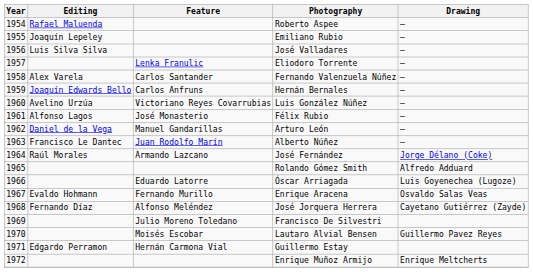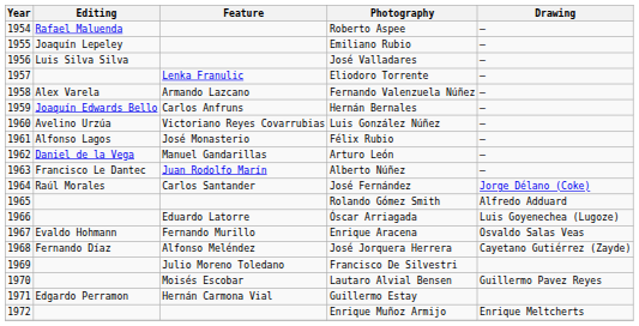 <table class="wikitable">
 <tr>
 <th>Year</th>
 <th>Editing</th>
 <th>Feature</th>
 <th>Photography</th>
 <th>Drawing</th>
 </tr>
 <tr>
 <td>1954</td>
 <td><a href='#'>Rafael Maluenda</a></td>
 <td></td>
 <td>Roberto Aspee</td>
 <td>—</td>
 </tr>
 <tr>
 <td>1955</td>
 <td>Joaquín Lepeley</td>
 <td></td>
 <td>Emiliano Rubio</td>
 <td>—</td>
 </tr>
 <tr>
 <td>1956</td>
 <td>Luis Silva Silva</td>
 <td></td>
 <td>José Valladares</td>
 <td>—</td>
 </tr>
 <tr>
 <td>1957</td>
 <td></td>
 <td><a href='#'>Lenka Franulic</a></td>
 <td>Eliodoro Torrente</td>
 <td>—</td>
 </tr>
 <tr>
 <td>1958</td>
 <td>Alex Varela</td>
-<td>Carlos Santander</td>
+<td>Armando Lazcano</td>
 <td>Fernando Valenzuela Núñez</td>
 <td>—</td>
 </tr>
 <tr>
 <td>1959</td>
 <td><a href='#'>Joaquín Edwards Bello</a></td>
 <td>Carlos Anfruns</td>
 <td>Hernán Bernales</td>
 <td>—</td>
 </tr>
 <tr>
 <td>1960</td>
 <td>Avelino Urzúa</td>
 <td>Victoriano Reyes Covarrubias</td>
 <td>Luis González Núñez</td>
 <td>—</td>
 </tr>
 <tr>
 <td>1961</td>
 <td>Alfonso Lagos</td>
 <td>José Monasterio</td>
 <td>Félix Rubio</td>
 <td>—</td>
 </tr>
 <tr>
 <td>1962</td>
 <td><a href='#'>Daniel de la Vega</a></td>
 <td>Manuel Gandarillas</td>
 <td>Arturo León</td>
 <td>—</td>
 </tr>
 <tr>
 <td>1963</td>
 <td>Francisco Le Dantec</td>
 <td><a href='#'>Juan Rodolfo Marín</a></td>
 <td>Alberto Núñez</td>
 <td>—</td>
 </tr>
 <tr>
 <td>1964</td>
 <td>Raúl Morales</td>
-<td>Armando Lazcano</td>
+<td>Carlos Santander</td>
 <td>José Fernández</td>
 <td><a href='#'>Jorge Délano (Coke)</a></td>
 </tr>
 <tr>
 <td>1965</td>
 <td></td>
 <td></td>
 <td>Rolando Gómez Smith</td>
 <td>Alfredo Adduard</td>
 </tr>
 <tr>
 <td>1966</td>
 <td></td>
 <td>Eduardo Latorre</td>
 <td>Óscar Arriagada</td>
 <td>Luis Goyenechea (Lugoze)</td>
 </tr>
 <tr>
 <td>1967</td>
 <td>Evaldo Hohmann</td>
 <td>Fernando Murillo</td>
 <td>Enrique Aracena</td>
 <td>Osvaldo Salas Veas</td>
 </tr>
 <tr>
 <td>1968</td>
 <td>Fernando Díaz</td>
 <td>Alfonso Meléndez</td>
 <td>José Jorquera Herrera</td>
 <td>Cayetano Gutiérrez (Zayde)</td>
 </tr>
 <tr>
 <td>1969</td>
 <td></td>
 <td>Julio Moreno Toledano</td>
 <td>Francisco De Silvestri</td>
 <td></td>
 </tr>
 <tr>
 <td>1970</td>
 <td></td>
 <td>Moisés Escobar</td>
 <td>Lautaro Alvial Bensen</td>
 <td>Guillermo Pavez Reyes</td>
 </tr>
 <tr>
 <td>1971</td>
 <td>Edgardo Perramon</td>
 <td>Hernán Carmona Vial</td>
 <td>Guillermo Estay</td>
 <td></td>
 </tr>
 <tr>
 <td>1972</td>
 <td></td>
 <td></td>
 <td>Enrique Muñoz Armijo</td>
 <td>Enrique Meltcherts</td>
 </tr>
 <tr>
 </tr>
 </table>
